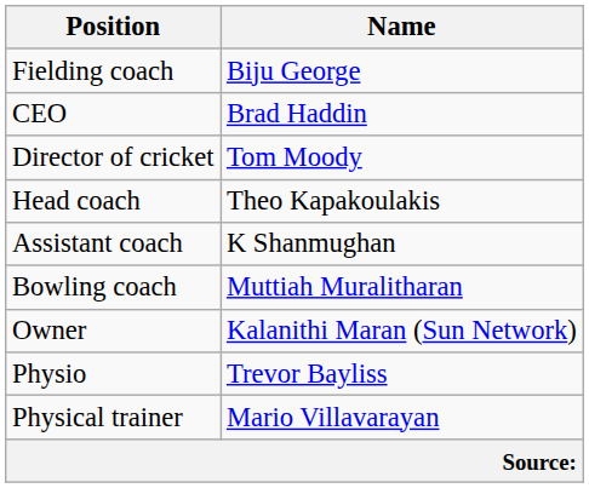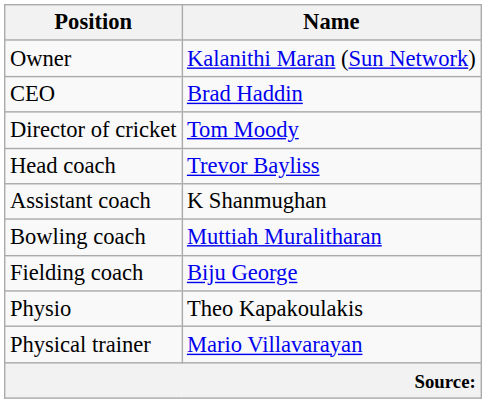 <table class="wikitable">
 <tr>
 <th>Position</th>
 <th>Name</th>
 </tr>
 <tr>
-<td>Fielding coach</td>
-<td><a href='#'>Biju George</a></td>
+<td>Owner</td>
+<td><a href='#'>Kalanithi Maran</a> (<a href='#'>Sun Network</a>)</td>
 </tr>
 <tr>
 <td>CEO</td>
 <td><a href='#'>Brad Haddin</a></td>
 </tr>
 <tr>
 <td>Director of cricket</td>
 <td><a href='#'>Tom Moody</a></td>
 </tr>
 <tr>
 <td>Head coach</td>
-<td>Theo Kapakoulakis</td>
+<td><a href='#'>Trevor Bayliss</a></td>
 </tr>
 <tr>
 <td>Assistant coach</td>
 <td>K Shanmughan</td>
 </tr>
 <tr>
 <td>Bowling coach</td>
 <td><a href='#'>Muttiah Muralitharan</a></td>
 </tr>
 <tr>
-<td>Owner</td>
-<td><a href='#'>Kalanithi Maran</a> (<a href='#'>Sun Network</a>)</td>
+<td>Fielding coach</td>
+<td><a href='#'>Biju George</a></td>
 </tr>
 <tr>
 <td>Physio</td>
-<td><a href='#'>Trevor Bayliss</a></td>
+<td>Theo Kapakoulakis</td>
 </tr>
 <tr>
 <td>Physical trainer</td>
 <td><a href='#'>Mario Villavarayan</a></td>
 </tr>
 <tr>
 <th colspan="2" style="text-align:right;"><small>Source:</small></th>
 </tr>
 </table>
